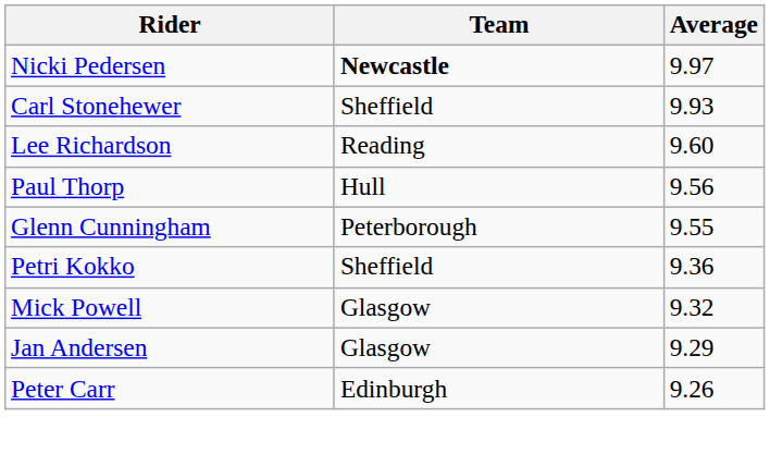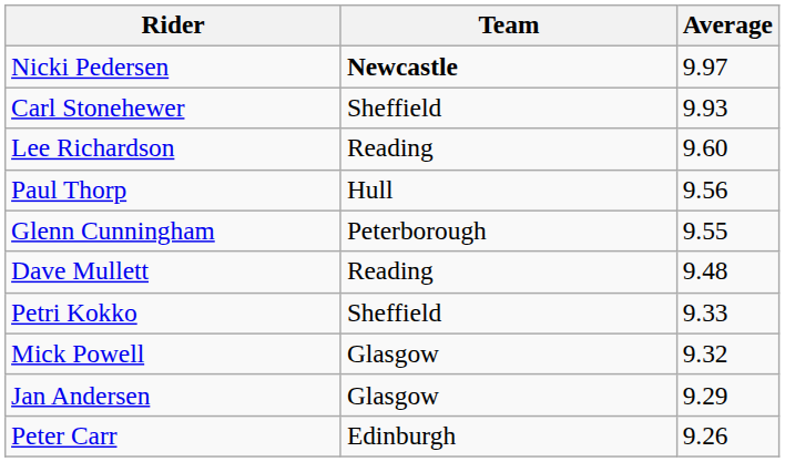 <table class="wikitable" style="font-size: 100%">
 <tr>
 <th width=200>Rider</th>
 <th width=200>Team</th>
 <th width=40>Average</th>
 </tr>
 <tr>
 <td align="left"> <a href='#'>Nicki Pedersen</a></td>
 <td><strong>Newcastle</strong></td>
 <td>9.97</td>
 </tr>
 <tr>
 <td align="left"> <a href='#'>Carl Stonehewer</a></td>
 <td>Sheffield</td>
 <td>9.93</td>
 </tr>
 <tr>
 <td align="left"> <a href='#'>Lee Richardson</a></td>
 <td>Reading</td>
 <td>9.60</td>
 </tr>
 <tr>
 <td align="left"> <a href='#'>Paul Thorp</a></td>
 <td>Hull</td>
 <td>9.56</td>
 </tr>
 <tr>
 <td align="left"> <a href='#'>Glenn Cunningham</a></td>
 <td>Peterborough</td>
 <td>9.55</td>
 </tr>
 <tr>
+<td align="left"> <a href='#'>Dave Mullett</a></td>
+<td>Reading</td>
+<td>9.48</td>
+</tr>
+<tr>
 <td align="left"> <a href='#'>Petri Kokko</a></td>
 <td>Sheffield</td>
-<td>9.36</td>
+<td>9.33</td>
 </tr>
 <tr>
 <td align="left"> <a href='#'>Mick Powell</a></td>
 <td>Glasgow</td>
 <td>9.32</td>
 </tr>
 <tr>
 <td align="left"> <a href='#'>Jan Andersen</a></td>
 <td>Glasgow</td>
 <td>9.29</td>
 </tr>
 <tr>
 <td align="left"> <a href='#'>Peter Carr</a></td>
 <td>Edinburgh</td>
 <td>9.26</td>
 </tr>
 </table>
